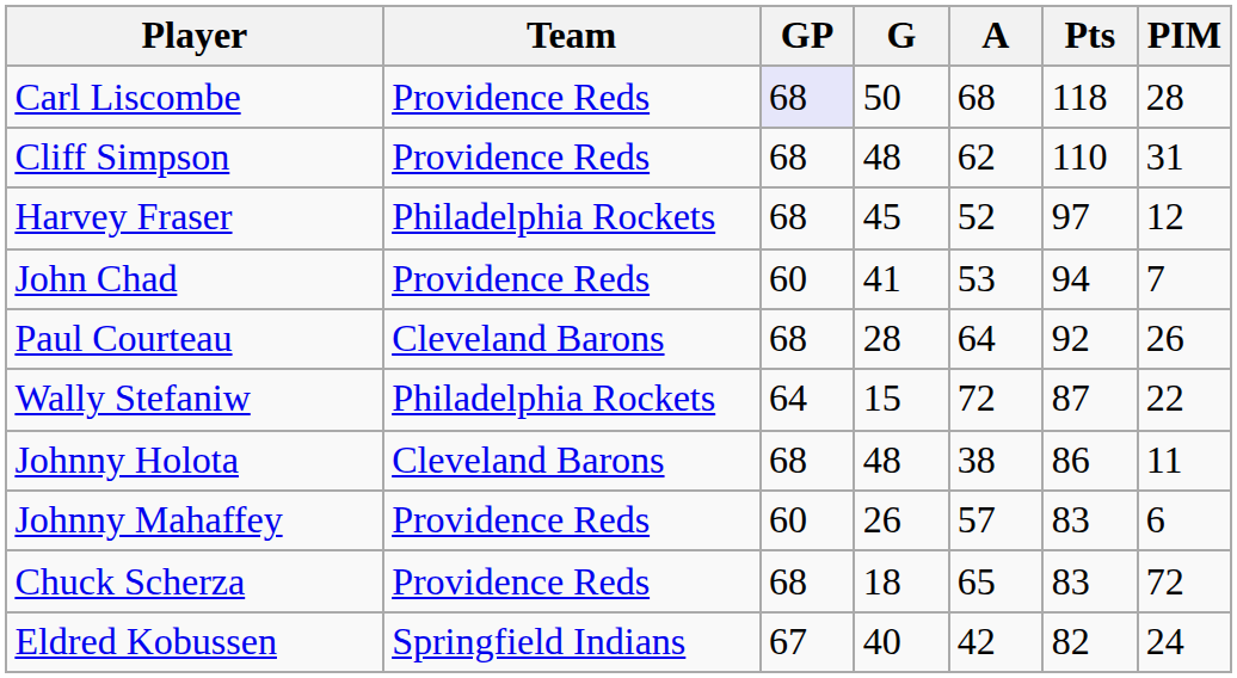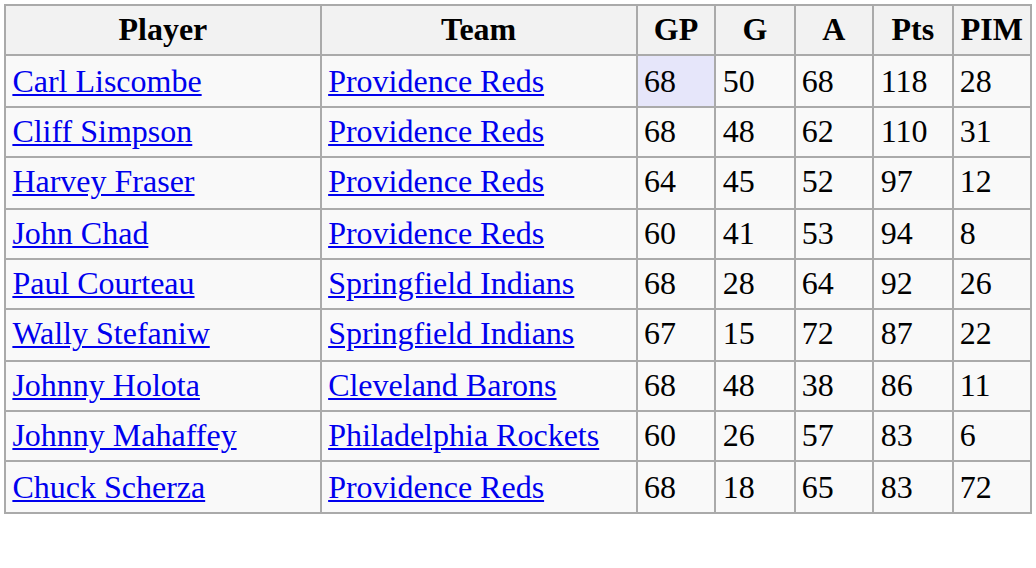 <table class="wikitable">
 <tr>
 <th bgcolor="#DDDDFF" width="30%">Player</th>
 <th bgcolor="#DDDDFF" width="30%">Team</th>
 <th bgcolor="#DDDDFF" width="7.5%">GP</th>
 <th bgcolor="#DDDDFF" width="7.5%">G</th>
 <th bgcolor="#DDDDFF" width="7.5%">A</th>
 <th bgcolor="#DDDDFF" width="7.5%">Pts</th>
 <th bgcolor="#DDDDFF" width="7.5%">PIM</th>
 </tr>
 <tr>
 <td><a href='#'>Carl Liscombe</a></td>
 <td><a href='#'>Providence Reds</a></td>
 <td style="background: lavender;">68</td>
 <td>50</td>
 <td>68</td>
 <td>118</td>
 <td>28</td>
 </tr>
 <tr>
 <td><a href='#'>Cliff Simpson</a></td>
 <td><a href='#'>Providence Reds</a></td>
 <td>68</td>
 <td>48</td>
 <td>62</td>
 <td>110</td>
 <td>31</td>
 </tr>
 <tr>
 <td><a href='#'>Harvey Fraser</a></td>
-<td><a href='#'>Philadelphia Rockets</a></td>
-<td>68</td>
+<td><a href='#'>Providence Reds</a></td>
+<td>64</td>
 <td>45</td>
 <td>52</td>
 <td>97</td>
 <td>12</td>
 </tr>
 <tr>
 <td><a href='#'>John Chad</a></td>
 <td><a href='#'>Providence Reds</a></td>
 <td>60</td>
 <td>41</td>
 <td>53</td>
 <td>94</td>
-<td>7</td>
+<td>8</td>
 </tr>
 <tr>
 <td><a href='#'>Paul Courteau</a></td>
-<td><a href='#'>Cleveland Barons</a></td>
+<td><a href='#'>Springfield Indians</a></td>
 <td>68</td>
 <td>28</td>
 <td>64</td>
 <td>92</td>
 <td>26</td>
 </tr>
 <tr>
 <td><a href='#'>Wally Stefaniw</a></td>
-<td><a href='#'>Philadelphia Rockets</a></td>
-<td>64</td>
+<td><a href='#'>Springfield Indians</a></td>
+<td>67</td>
 <td>15</td>
 <td>72</td>
 <td>87</td>
 <td>22</td>
 </tr>
 <tr>
 <td><a href='#'>Johnny Holota</a></td>
 <td><a href='#'>Cleveland Barons</a></td>
 <td>68</td>
 <td>48</td>
 <td>38</td>
 <td>86</td>
 <td>11</td>
 </tr>
 <tr>
 <td><a href='#'>Johnny Mahaffey</a></td>
-<td><a href='#'>Providence Reds</a></td>
+<td><a href='#'>Philadelphia Rockets</a></td>
 <td>60</td>
 <td>26</td>
 <td>57</td>
 <td>83</td>
 <td>6</td>
 </tr>
 <tr>
 <td><a href='#'>Chuck Scherza</a></td>
 <td><a href='#'>Providence Reds</a></td>
 <td>68</td>
 <td>18</td>
 <td>65</td>
 <td>83</td>
 <td>72</td>
 </tr>
-<tr>
-<td><a href='#'>Eldred Kobussen</a></td>
-<td><a href='#'>Springfield Indians</a></td>
-<td>67</td>
-<td>40</td>
-<td>42</td>
-<td>82</td>
-<td>24</td>
-</tr>
 </table>
